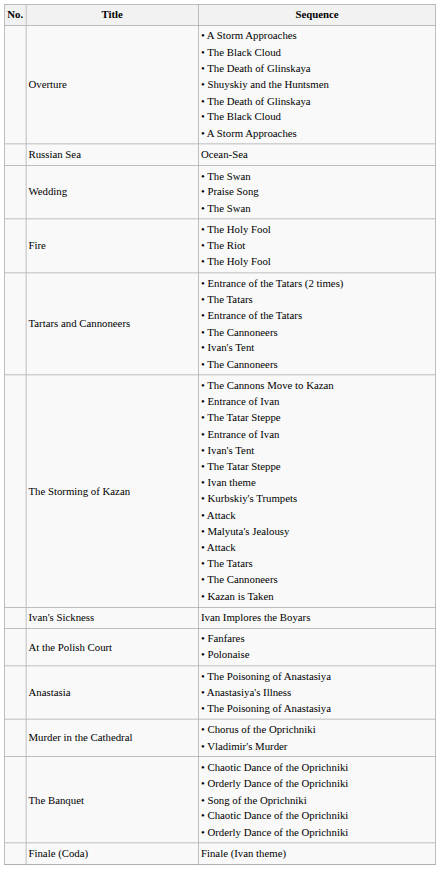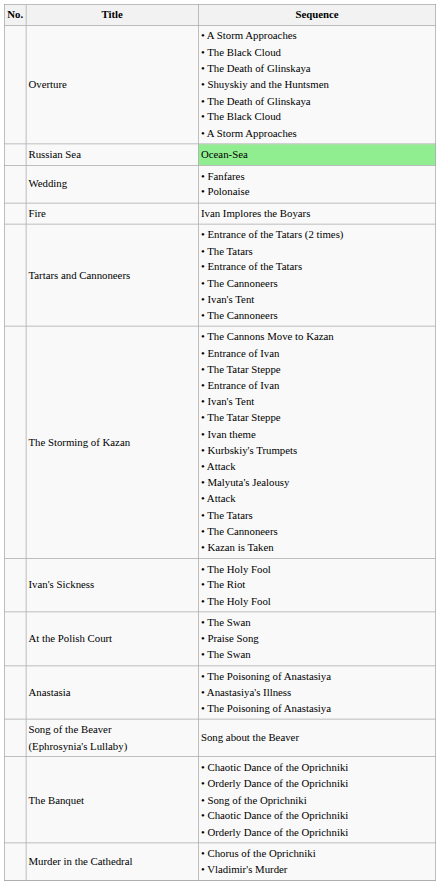 <table class="wikitable" border="1"; style="width:40em; font-size:90%; line-height:1.5">
 <tr>
 <th style="width:5%;">No.</th>
 <th style="width:40%;">Title</th>
 <th style="width:55%;">Sequence</th>
 </tr>
 <tr>
 <td></td>
 <td>Overture</td>
 <td>• A Storm Approaches<br>• The Black Cloud<br>• The Death of Glinskaya<br>• Shuyskiy and the Huntsmen<br>• The Death of Glinskaya<br>• The Black Cloud<br>• A Storm Approaches</td>
 </tr>
 <tr>
 <td></td>
 <td>Russian Sea</td>
-<td>Ocean-Sea</td>
+<td style="background: lightgreen;">Ocean-Sea</td>
 </tr>
 <tr>
 <td></td>
 <td>Wedding</td>
-<td>• The Swan <br>• Praise Song <br>• The Swan</td>
+<td>• Fanfares<br>• Polonaise</td>
 </tr>
 <tr>
 <td></td>
 <td>Fire</td>
-<td>• The Holy Fool<br>• The Riot<br>• The Holy Fool</td>
+<td>Ivan Implores the Boyars</td>
 </tr>
 <tr>
 <td></td>
 <td>Tartars and Cannoneers</td>
 <td>• Entrance of the Tatars (2 times)<br>• The Tatars <br>• Entrance of the Tatars<br>• The Cannoneers<br>• Ivan's Tent<br>• The Cannoneers</td>
 </tr>
 <tr>
 <td></td>
 <td>The Storming of Kazan</td>
 <td>• The Cannons Move to Kazan<br>• Entrance of Ivan<br>• The Tatar Steppe<br>• Entrance of Ivan<br>• Ivan's Tent<br>• The Tatar Steppe<br>• Ivan theme<br>• Kurbskiy's Trumpets<br>• Attack<br>• Malyuta's Jealousy<br>• Attack<br>• The Tatars<br>• The Cannoneers<br>• Kazan is Taken</td>
 </tr>
 <tr>
 <td></td>
 <td>Ivan's Sickness</td>
-<td>Ivan Implores the Boyars</td>
+<td>• The Holy Fool<br>• The Riot<br>• The Holy Fool</td>
 </tr>
 <tr>
 <td></td>
 <td>At the Polish Court</td>
-<td>• Fanfares<br>• Polonaise</td>
+<td>• The Swan <br>• Praise Song <br>• The Swan</td>
 </tr>
 <tr>
 <td></td>
 <td>Anastasia</td>
 <td>• The Poisoning of Anastasiya<br>• Anastasiya's Illness<br>• The Poisoning of Anastasiya</td>
 </tr>
 <tr>
 <td></td>
-<td>Murder in the Cathedral</td>
-<td>• Chorus of the Oprichniki<br>• Vladimir's Murder</td>
+<td>Song of the Beaver<br>(Ephrosynia's Lullaby)</td>
+<td>Song about the Beaver</td>
 </tr>
 <tr>
 <td></td>
 <td>The Banquet</td>
 <td>• Chaotic Dance of the Oprichniki<br>• Orderly Dance of the Oprichniki<br>• Song of the Oprichniki<br>• Chaotic Dance of the Oprichniki<br>• Orderly Dance of the Oprichniki</td>
 </tr>
 <tr>
 <td></td>
-<td>Finale (Coda)</td>
-<td>Finale (Ivan theme)</td>
+<td>Murder in the Cathedral</td>
+<td>• Chorus of the Oprichniki<br>• Vladimir's Murder</td>
 </tr>
 <tr>
 </tr>
 </table>
